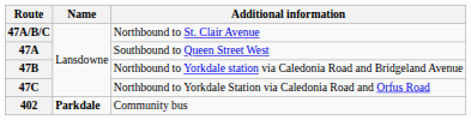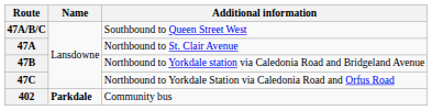 <table class="wikitable">
 <tr>
 <th>Route</th>
 <th>Name</th>
 <th>Additional information</th>
 </tr>
 <tr>
 <th>47A/B/C</th>
 <td rowspan="4">Lansdowne</td>
-<td>Northbound to <a href='#'>St. Clair Avenue</a></td>
+<td>Southbound to <a href='#'>Queen Street West</a></td>
 </tr>
 <tr>
 <th>47A</th>
-<td>Southbound to <a href='#'>Queen Street West</a></td>
+<td>Northbound to <a href='#'>St. Clair Avenue</a></td>
 </tr>
 <tr>
 <th>47B</th>
 <td>Northbound to <a href='#'>Yorkdale station</a> via Caledonia Road and Bridgeland Avenue</td>
 </tr>
 <tr>
 <th>47C</th>
 <td>Northbound to Yorkdale Station via Caledonia Road and <a href='#'>Orfus Road</a><br></td>
 </tr>
 <tr>
 <th>402</th>
 <td><strong>Parkdale</strong></td>
 <td>Community bus</td>
 </tr>
 </table>
